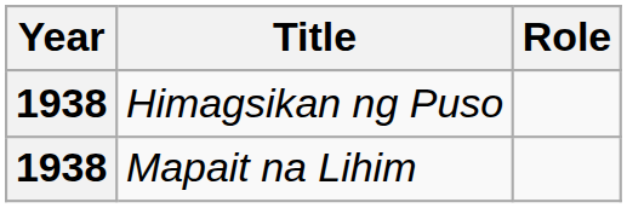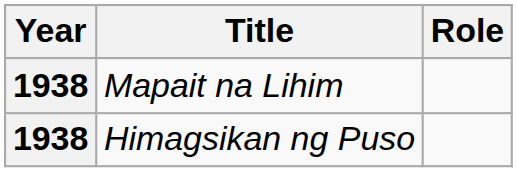 <table class= "wikitable plainrowheaders sortable">
 <tr>
 <th scope="col">Year</th>
 <th scope="col">Title</th>
 <th scope="col">Role</th>
 </tr>
 <tr>
 <th scope="row">1938</th>
-<td><em>Himagsikan ng Puso</em></td>
+<td><em>Mapait na Lihim</em></td>
 <td></td>
 </tr>
 <tr>
 <th scope="row">1938</th>
-<td><em>Mapait na Lihim</em></td>
+<td><em>Himagsikan ng Puso</em></td>
 <td></td>
 </tr>
 </table>
